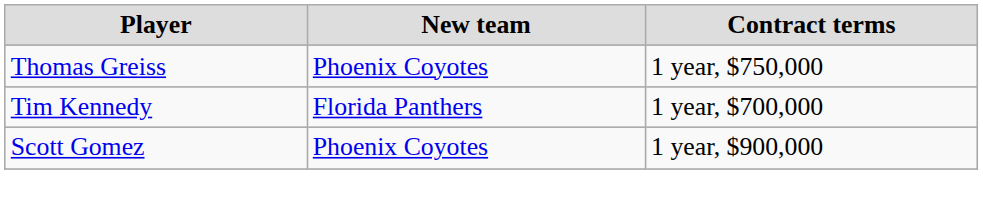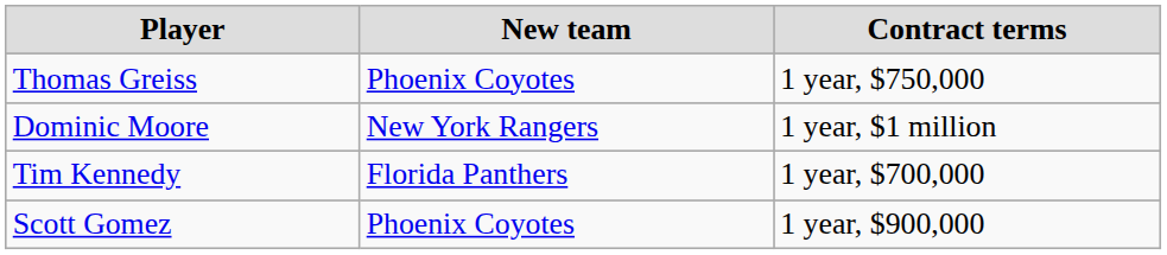 <table class="wikitable" width=97%>
 <tr align="center"  bgcolor="#dddddd">
 <td><strong>Player</strong></td>
 <td><strong>New team</strong></td>
 <td><strong>Contract terms</strong></td>
 </tr>
 <tr>
 <td><a href='#'>Thomas Greiss</a></td>
 <td><a href='#'>Phoenix Coyotes</a></td>
 <td>1 year, $750,000</td>
 </tr>
 <tr>
+<td><a href='#'>Dominic Moore</a></td>
+<td><a href='#'>New York Rangers</a></td>
+<td>1 year, $1 million</td>
+</tr>
+<tr>
 <td><a href='#'>Tim Kennedy</a></td>
 <td><a href='#'>Florida Panthers</a></td>
 <td>1 year, $700,000</td>
 </tr>
 <tr>
 <td><a href='#'>Scott Gomez</a></td>
 <td><a href='#'>Phoenix Coyotes</a></td>
 <td>1 year, $900,000</td>
 </tr>
 </table>
